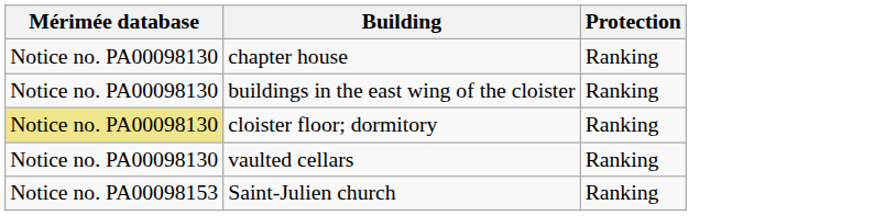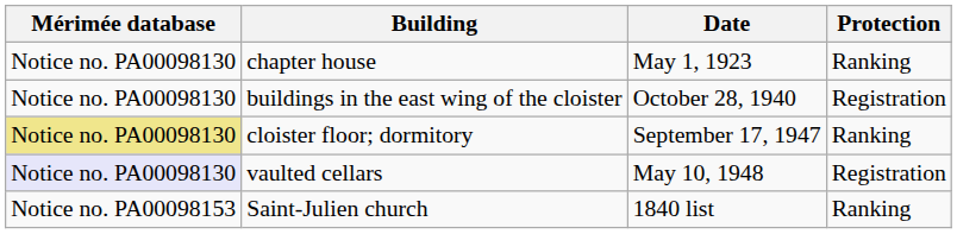 <table class="wikitable">
 <tr>
 <th>Mérimée database</th>
 <th>Building</th>
+<th>Date</th>
 <th>Protection</th>
 </tr>
 <tr>
 <td>Notice no. PA00098130</td>
 <td>chapter house</td>
+<td>May 1, 1923</td>
 <td>Ranking</td>
 </tr>
 <tr>
 <td>Notice no. PA00098130</td>
 <td>buildings in the east wing of the cloister</td>
-<td>Ranking</td>
+<td>October 28, 1940</td>
+<td>Registration</td>
 </tr>
 <tr>
 <td style="background: khaki;">Notice no. PA00098130</td>
 <td>cloister floor; dormitory</td>
+<td>September 17, 1947</td>
 <td>Ranking</td>
 </tr>
 <tr>
-<td>Notice no. PA00098130</td>
+<td style="background: lavender;">Notice no. PA00098130</td>
 <td>vaulted cellars</td>
-<td>Ranking</td>
+<td>May 10, 1948</td>
+<td>Registration</td>
 </tr>
 <tr>
 <td>Notice no. PA00098153</td>
 <td>Saint-Julien church</td>
+<td>1840 list</td>
 <td>Ranking</td>
 </tr>
 </table>
